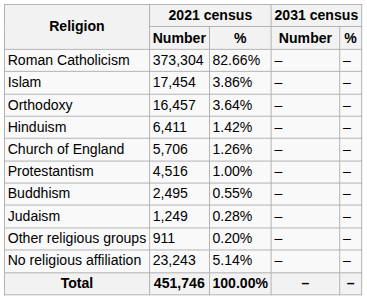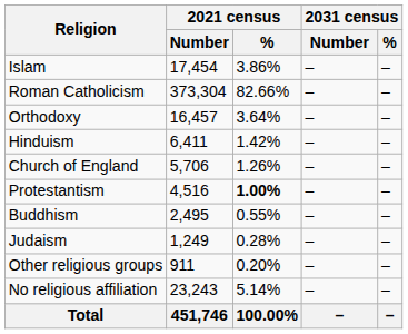 <table class="wikitable sortable">
 <tr>
 <th rowspan="2">Religion</th>
 <th colspan="2">2021 census</th>
 <th colspan="2">2031 census</th>
 </tr>
 <tr>
 <th>Number</th>
 <th>%</th>
 <th>Number</th>
 <th>%</th>
 </tr>
 <tr>
-<td>Roman Catholicism</td>
-<td>373,304</td>
-<td>82.66%</td>
+<td>Islam</td>
+<td>17,454</td>
+<td>3.86%</td>
 <td>–</td>
 <td>–</td>
 </tr>
 <tr>
-<td>Islam</td>
-<td>17,454</td>
-<td>3.86%</td>
+<td>Roman Catholicism</td>
+<td>373,304</td>
+<td>82.66%</td>
 <td>–</td>
 <td>–</td>
 </tr>
 <tr>
 <td>Orthodoxy</td>
 <td>16,457</td>
 <td>3.64%</td>
 <td>–</td>
 <td>–</td>
 </tr>
 <tr>
 <td>Hinduism</td>
 <td>6,411</td>
 <td>1.42%</td>
 <td>–</td>
 <td>–</td>
 </tr>
 <tr>
 <td>Church of England</td>
 <td>5,706</td>
 <td>1.26%</td>
 <td>–</td>
 <td>–</td>
 </tr>
 <tr>
 <td>Protestantism</td>
 <td>4,516</td>
-<td>1.00%</td>
+<td><strong>1.00%</strong></td>
 <td>–</td>
 <td>–</td>
 </tr>
 <tr>
 <td>Buddhism</td>
 <td>2,495</td>
 <td>0.55%</td>
 <td>–</td>
 <td>–</td>
 </tr>
 <tr>
 <td>Judaism</td>
 <td>1,249</td>
 <td>0.28%</td>
 <td>–</td>
 <td>–</td>
 </tr>
 <tr>
 <td>Other religious groups</td>
 <td>911</td>
 <td>0.20%</td>
 <td>–</td>
 <td>–</td>
 </tr>
 <tr>
 <td>No religious affiliation</td>
 <td>23,243</td>
 <td>5.14%</td>
 <td>–</td>
 <td>–</td>
 </tr>
 <tr>
 <th>Total</th>
 <th>451,746</th>
 <th>100.00%</th>
 <th>–</th>
 <th>–</th>
 </tr>
 </table>
